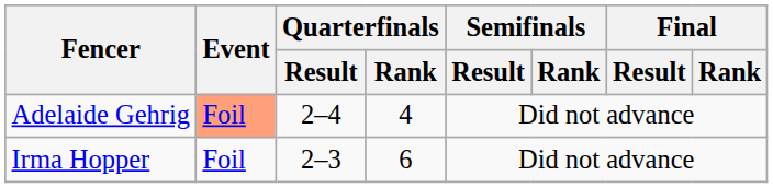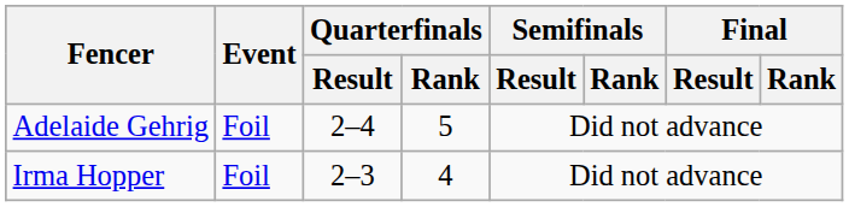 <table class=wikitable style="font-size:90%">
 <tr>
 <th rowspan=2>Fencer</th>
 <th rowspan=2>Event</th>
 <th colspan=2>Quarterfinals</th>
 <th colspan=2>Semifinals</th>
 <th colspan=2>Final</th>
 </tr>
 <tr>
 <th>Result</th>
 <th>Rank</th>
 <th>Result</th>
 <th>Rank</th>
 <th>Result</th>
 <th>Rank</th>
 </tr>
 <tr>
 <td><a href='#'>Adelaide Gehrig</a></td>
-<td style="background: lightsalmon;"><a href='#'>Foil</a></td>
+<td><a href='#'>Foil</a></td>
 <td align=center>2–4</td>
-<td align=center>4</td>
+<td align=center>5</td>
 <td align=center colspan=4>Did not advance</td>
 </tr>
 <tr>
 <td><a href='#'>Irma Hopper</a></td>
 <td><a href='#'>Foil</a></td>
 <td align=center>2–3</td>
-<td align=center>6</td>
+<td align=center>4</td>
 <td align=center colspan=4>Did not advance</td>
 </tr>
 </table>
